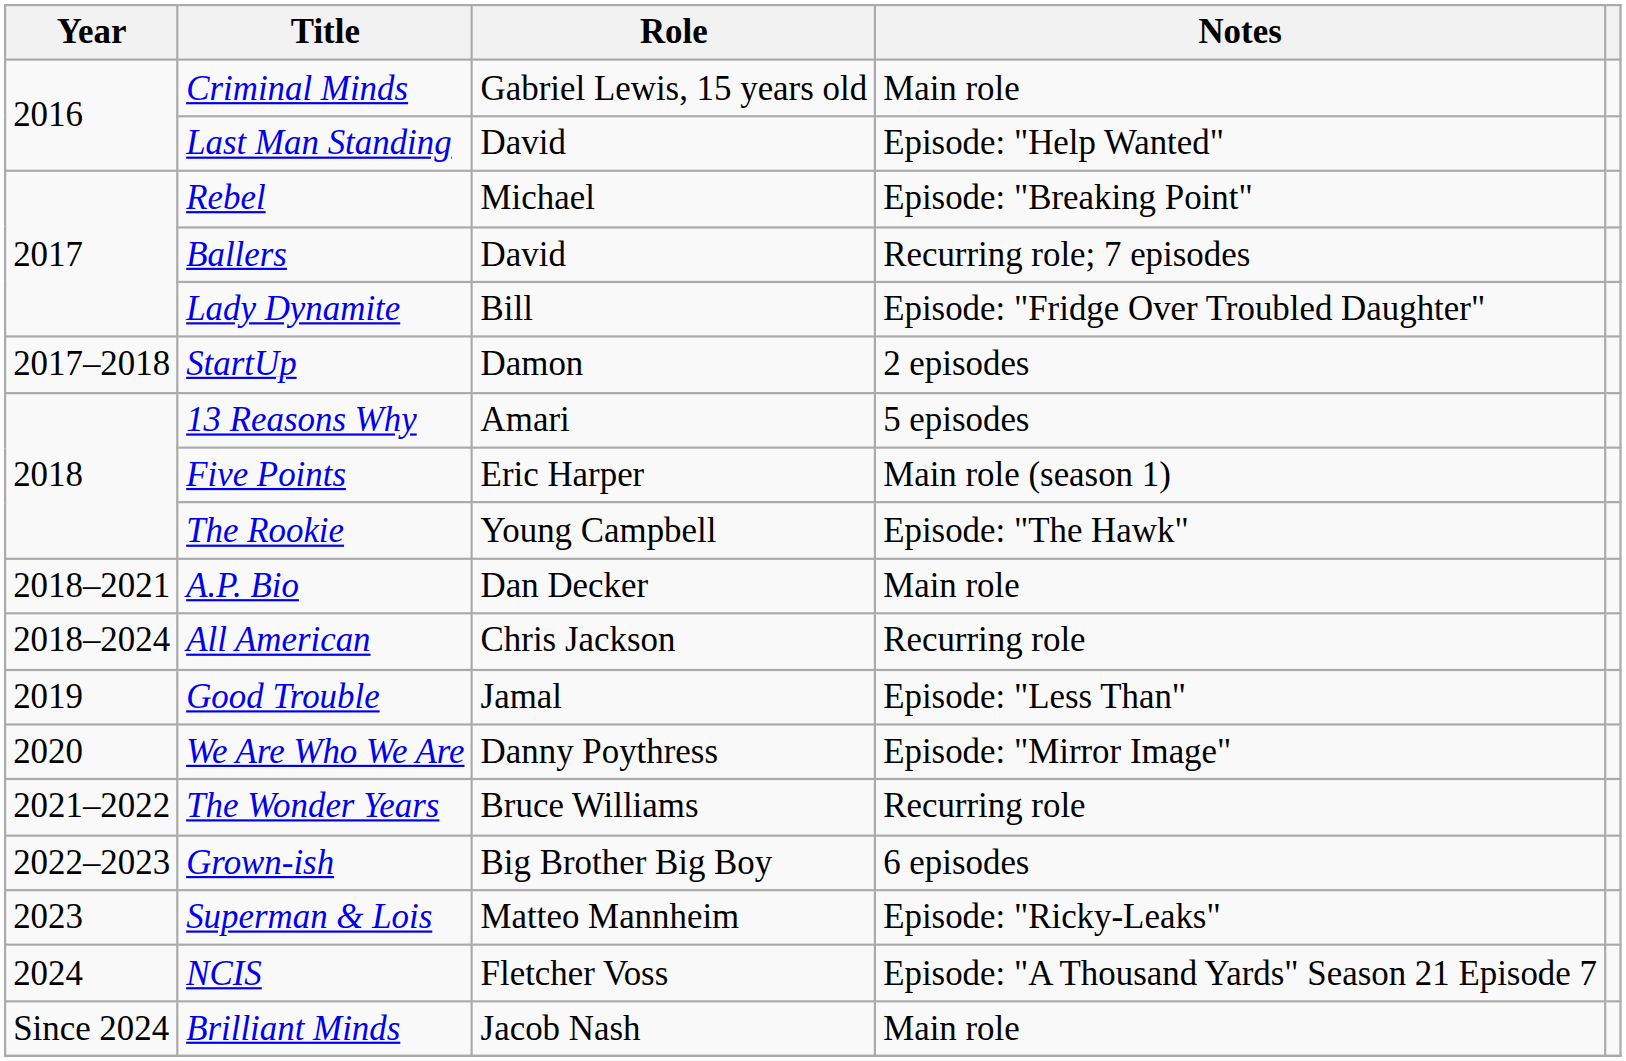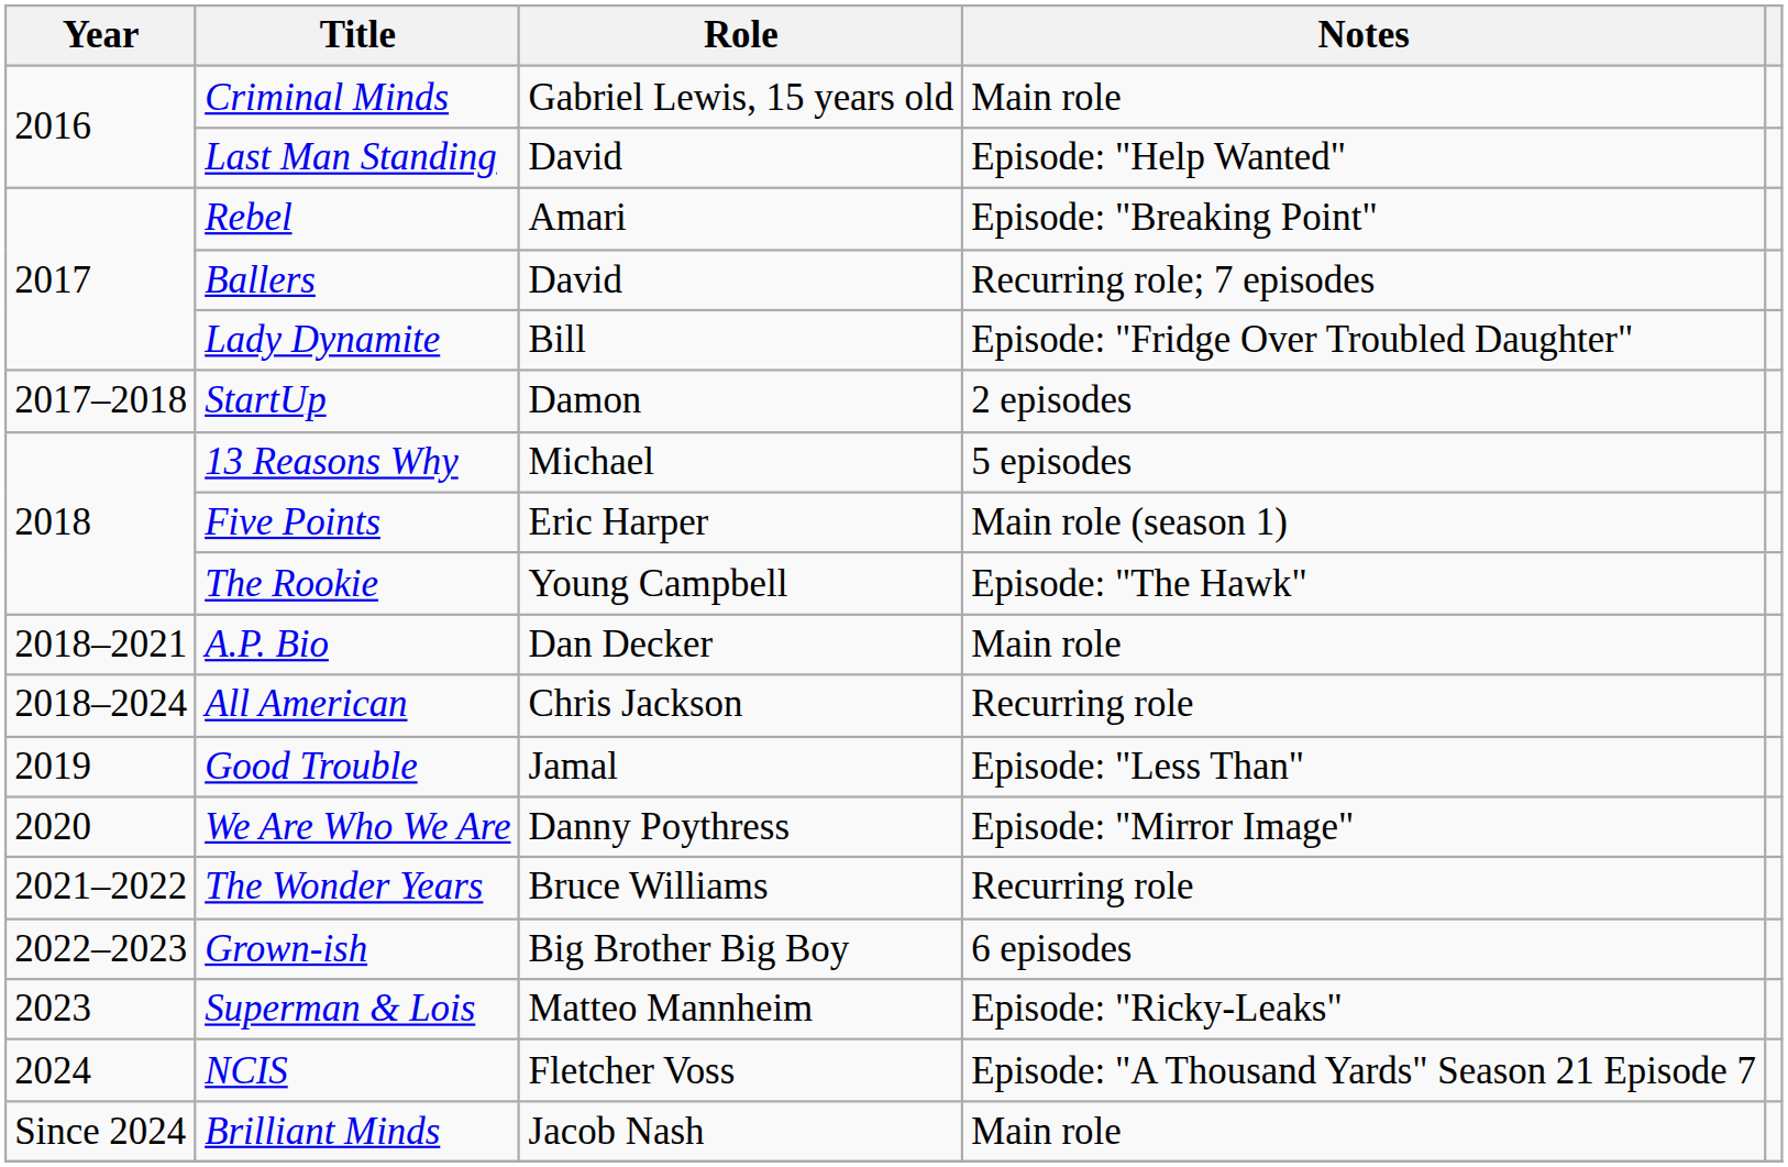 <table class="wikitable sortable">
 <tr>
 <th>Year</th>
 <th>Title</th>
 <th>Role</th>
 <th class="unsortable">Notes</th>
 <th scope="col" class="unsortable"></th>
 </tr>
 <tr>
 <td rowspan=2>2016</td>
 <td><em><a href='#'>Criminal Minds</a></em></td>
 <td>Gabriel Lewis, 15 years old</td>
 <td>Main role</td>
 <td></td>
 </tr>
 <tr>
 <td><em><a href='#'>Last Man Standing</a></em></td>
 <td>David</td>
 <td>Episode: "Help Wanted"</td>
 <td></td>
 </tr>
 <tr>
 <td rowspan=3>2017</td>
 <td><em><a href='#'>Rebel</a></em></td>
-<td>Michael</td>
+<td>Amari</td>
 <td>Episode: "Breaking Point"</td>
 <td></td>
 </tr>
 <tr>
 <td><em><a href='#'>Ballers</a></em></td>
 <td>David</td>
 <td>Recurring role; 7 episodes</td>
 <td></td>
 </tr>
 <tr>
 <td><em><a href='#'>Lady Dynamite</a></em></td>
 <td>Bill</td>
 <td>Episode: "Fridge Over Troubled Daughter"</td>
 <td></td>
 </tr>
 <tr>
 <td>2017–2018</td>
 <td><em><a href='#'>StartUp</a></em></td>
 <td>Damon</td>
 <td>2 episodes</td>
 <td></td>
 </tr>
 <tr>
 <td rowspan=3>2018</td>
 <td><em><a href='#'>13 Reasons Why</a></em></td>
-<td>Amari</td>
+<td>Michael</td>
 <td>5 episodes</td>
 <td></td>
 </tr>
 <tr>
 <td><em><a href='#'>Five Points</a></em></td>
 <td>Eric Harper</td>
 <td>Main role (season 1)</td>
 <td></td>
 </tr>
 <tr>
 <td><em><a href='#'>The Rookie</a></em></td>
 <td>Young Campbell</td>
 <td>Episode: "The Hawk"</td>
 <td></td>
 </tr>
 <tr>
 <td>2018–2021</td>
 <td><em><a href='#'>A.P. Bio</a></em></td>
 <td>Dan Decker</td>
 <td>Main role</td>
 <td></td>
 </tr>
 <tr>
 <td>2018–2024</td>
 <td><em><a href='#'>All American</a></em></td>
 <td>Chris Jackson</td>
 <td>Recurring role</td>
 <td></td>
 </tr>
 <tr>
 <td>2019</td>
 <td><em><a href='#'>Good Trouble</a></em></td>
 <td>Jamal</td>
 <td>Episode: "Less Than"</td>
 <td></td>
 </tr>
 <tr>
 <td>2020</td>
 <td><em><a href='#'>We Are Who We Are</a></em></td>
 <td>Danny Poythress</td>
 <td>Episode: "Mirror Image"</td>
 <td></td>
 </tr>
 <tr>
 <td>2021–2022</td>
 <td><em><a href='#'>The Wonder Years</a></em></td>
 <td>Bruce Williams</td>
 <td>Recurring role</td>
 <td></td>
 </tr>
 <tr>
 <td>2022–2023</td>
 <td><em><a href='#'>Grown-ish</a></em></td>
 <td>Big Brother Big Boy</td>
 <td>6 episodes</td>
 <td></td>
 </tr>
 <tr>
 <td>2023</td>
 <td><em><a href='#'>Superman & Lois</a></em></td>
 <td>Matteo Mannheim</td>
 <td>Episode: "Ricky-Leaks"</td>
 <td></td>
 </tr>
 <tr>
 <td>2024</td>
 <td><em><a href='#'>NCIS</a></em></td>
 <td>Fletcher Voss</td>
 <td>Episode: "A Thousand Yards" Season 21 Episode 7</td>
 <td></td>
 </tr>
 <tr>
 <td>Since 2024</td>
 <td><em><a href='#'>Brilliant Minds</a></em></td>
 <td>Jacob Nash</td>
 <td>Main role</td>
 <td></td>
 </tr>
 <tr>
 </tr>
 </table>
